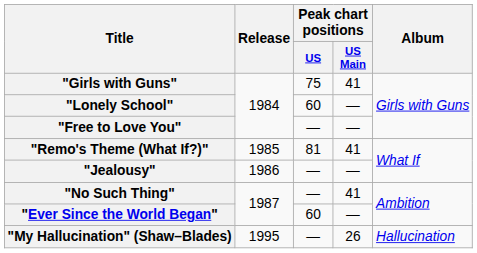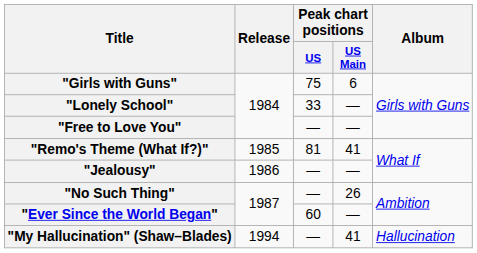 <table class="wikitable plainrowheaders" style="text-align:center;">
 <tr>
 <th rowspan="2">Title</th>
 <th rowspan="2">Release</th>
 <th colspan="2">Peak chart<br>positions</th>
 <th rowspan="2">Album</th>
 </tr>
 <tr style="font-size:smaller;">
 <th style="width:40px;"><a href='#'>US</a></th>
 <th style="width:40px;"><a href='#'>US Main</a></th>
 </tr>
 <tr>
 <th scope="row">"Girls with Guns"</th>
 <td rowspan="3">1984</td>
 <td>75</td>
-<td>41</td>
+<td>6</td>
 <td rowspan="3" style="text-align:left;"><em><a href='#'>Girls with Guns</a></em></td>
 </tr>
 <tr>
 <th scope="row">"Lonely School"</th>
-<td>60</td>
+<td>33</td>
 <td>—</td>
 </tr>
 <tr>
 <th scope="row">"Free to Love You"</th>
 <td>—</td>
 <td>—</td>
 </tr>
 <tr>
 <th scope="row">"Remo's Theme (What If?)"</th>
 <td>1985</td>
 <td>81</td>
 <td>41</td>
 <td rowspan="2" style="text-align:left;"><em><a href='#'>What If</a></em></td>
 </tr>
 <tr>
 <th scope="row">"Jealousy"</th>
 <td>1986</td>
 <td>—</td>
 <td>—</td>
 </tr>
 <tr>
 <th scope="row">"No Such Thing"</th>
 <td rowspan="2">1987</td>
 <td>—</td>
-<td>41</td>
+<td>26</td>
 <td rowspan="2" style="text-align:left;"><em><a href='#'>Ambition</a></em></td>
 </tr>
 <tr>
 <th scope="row">"<a href='#'>Ever Since the World Began</a>"</th>
 <td>60</td>
 <td>—</td>
 </tr>
 <tr>
 <th scope="row">"My Hallucination"  (Shaw–Blades)</th>
-<td>1995</td>
+<td>1994</td>
 <td>—</td>
-<td>26</td>
+<td>41</td>
 <td style="text-align:left;"><em><a href='#'>Hallucination</a></em></td>
 </tr>
 </table>
